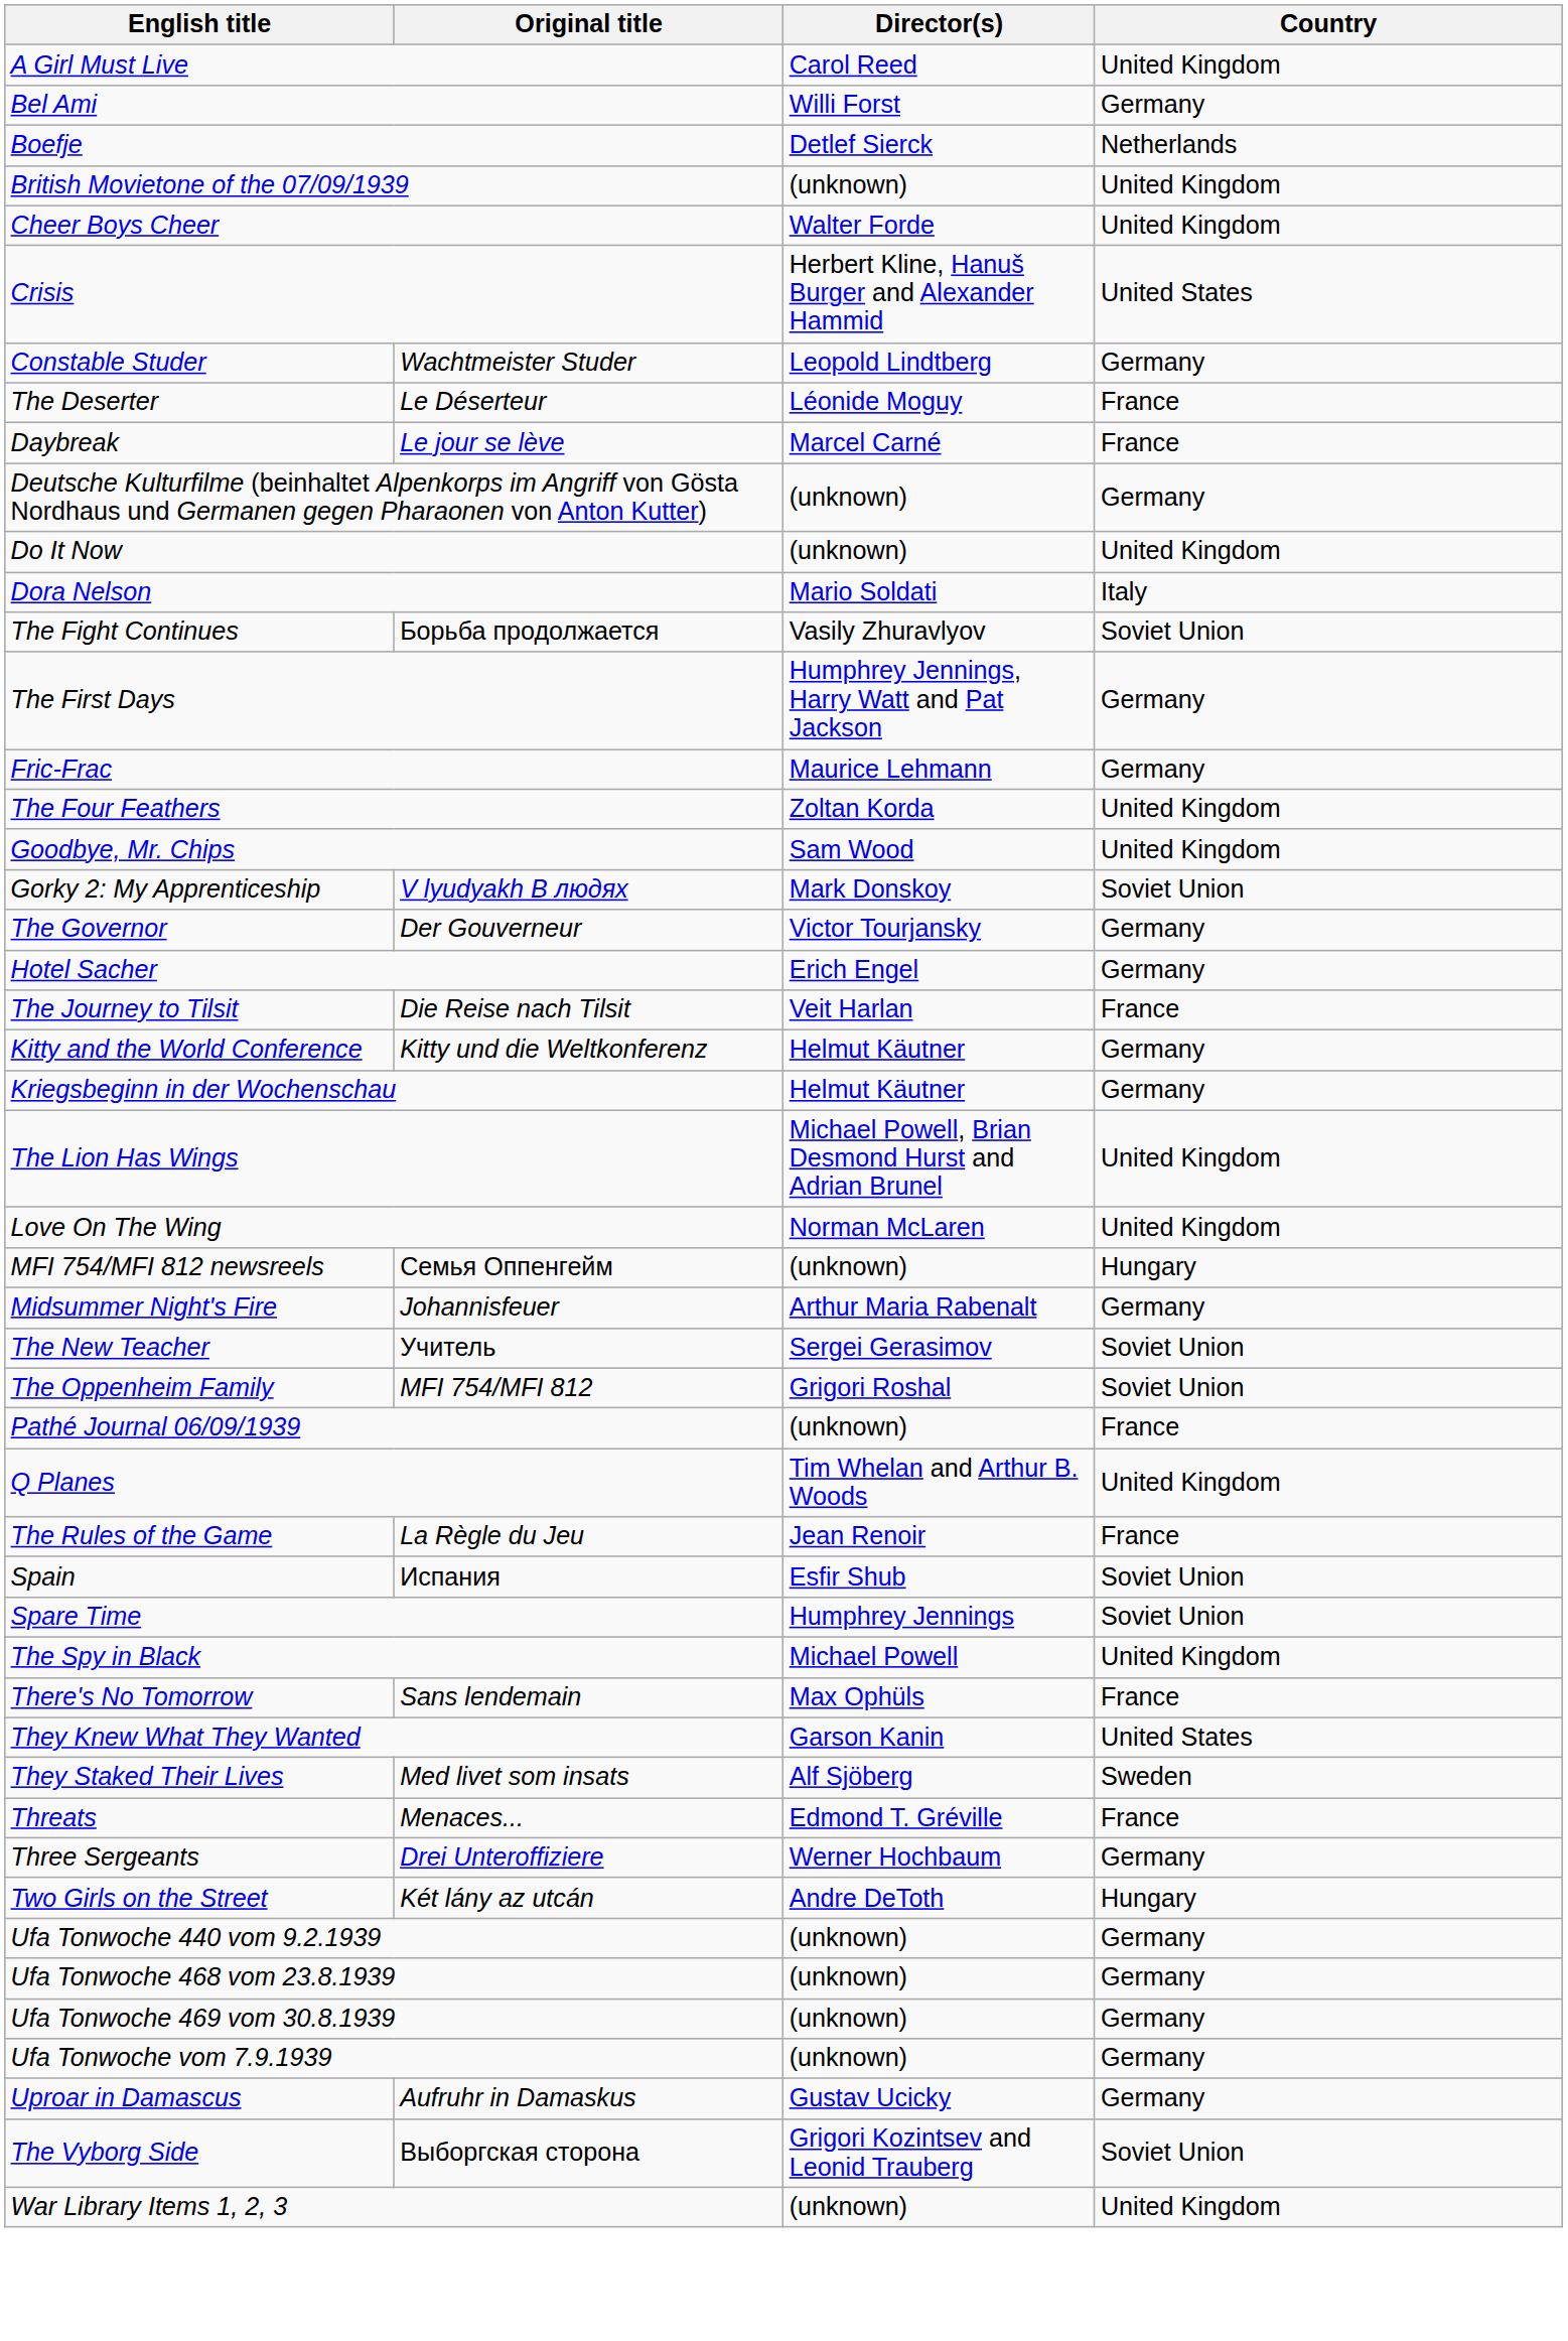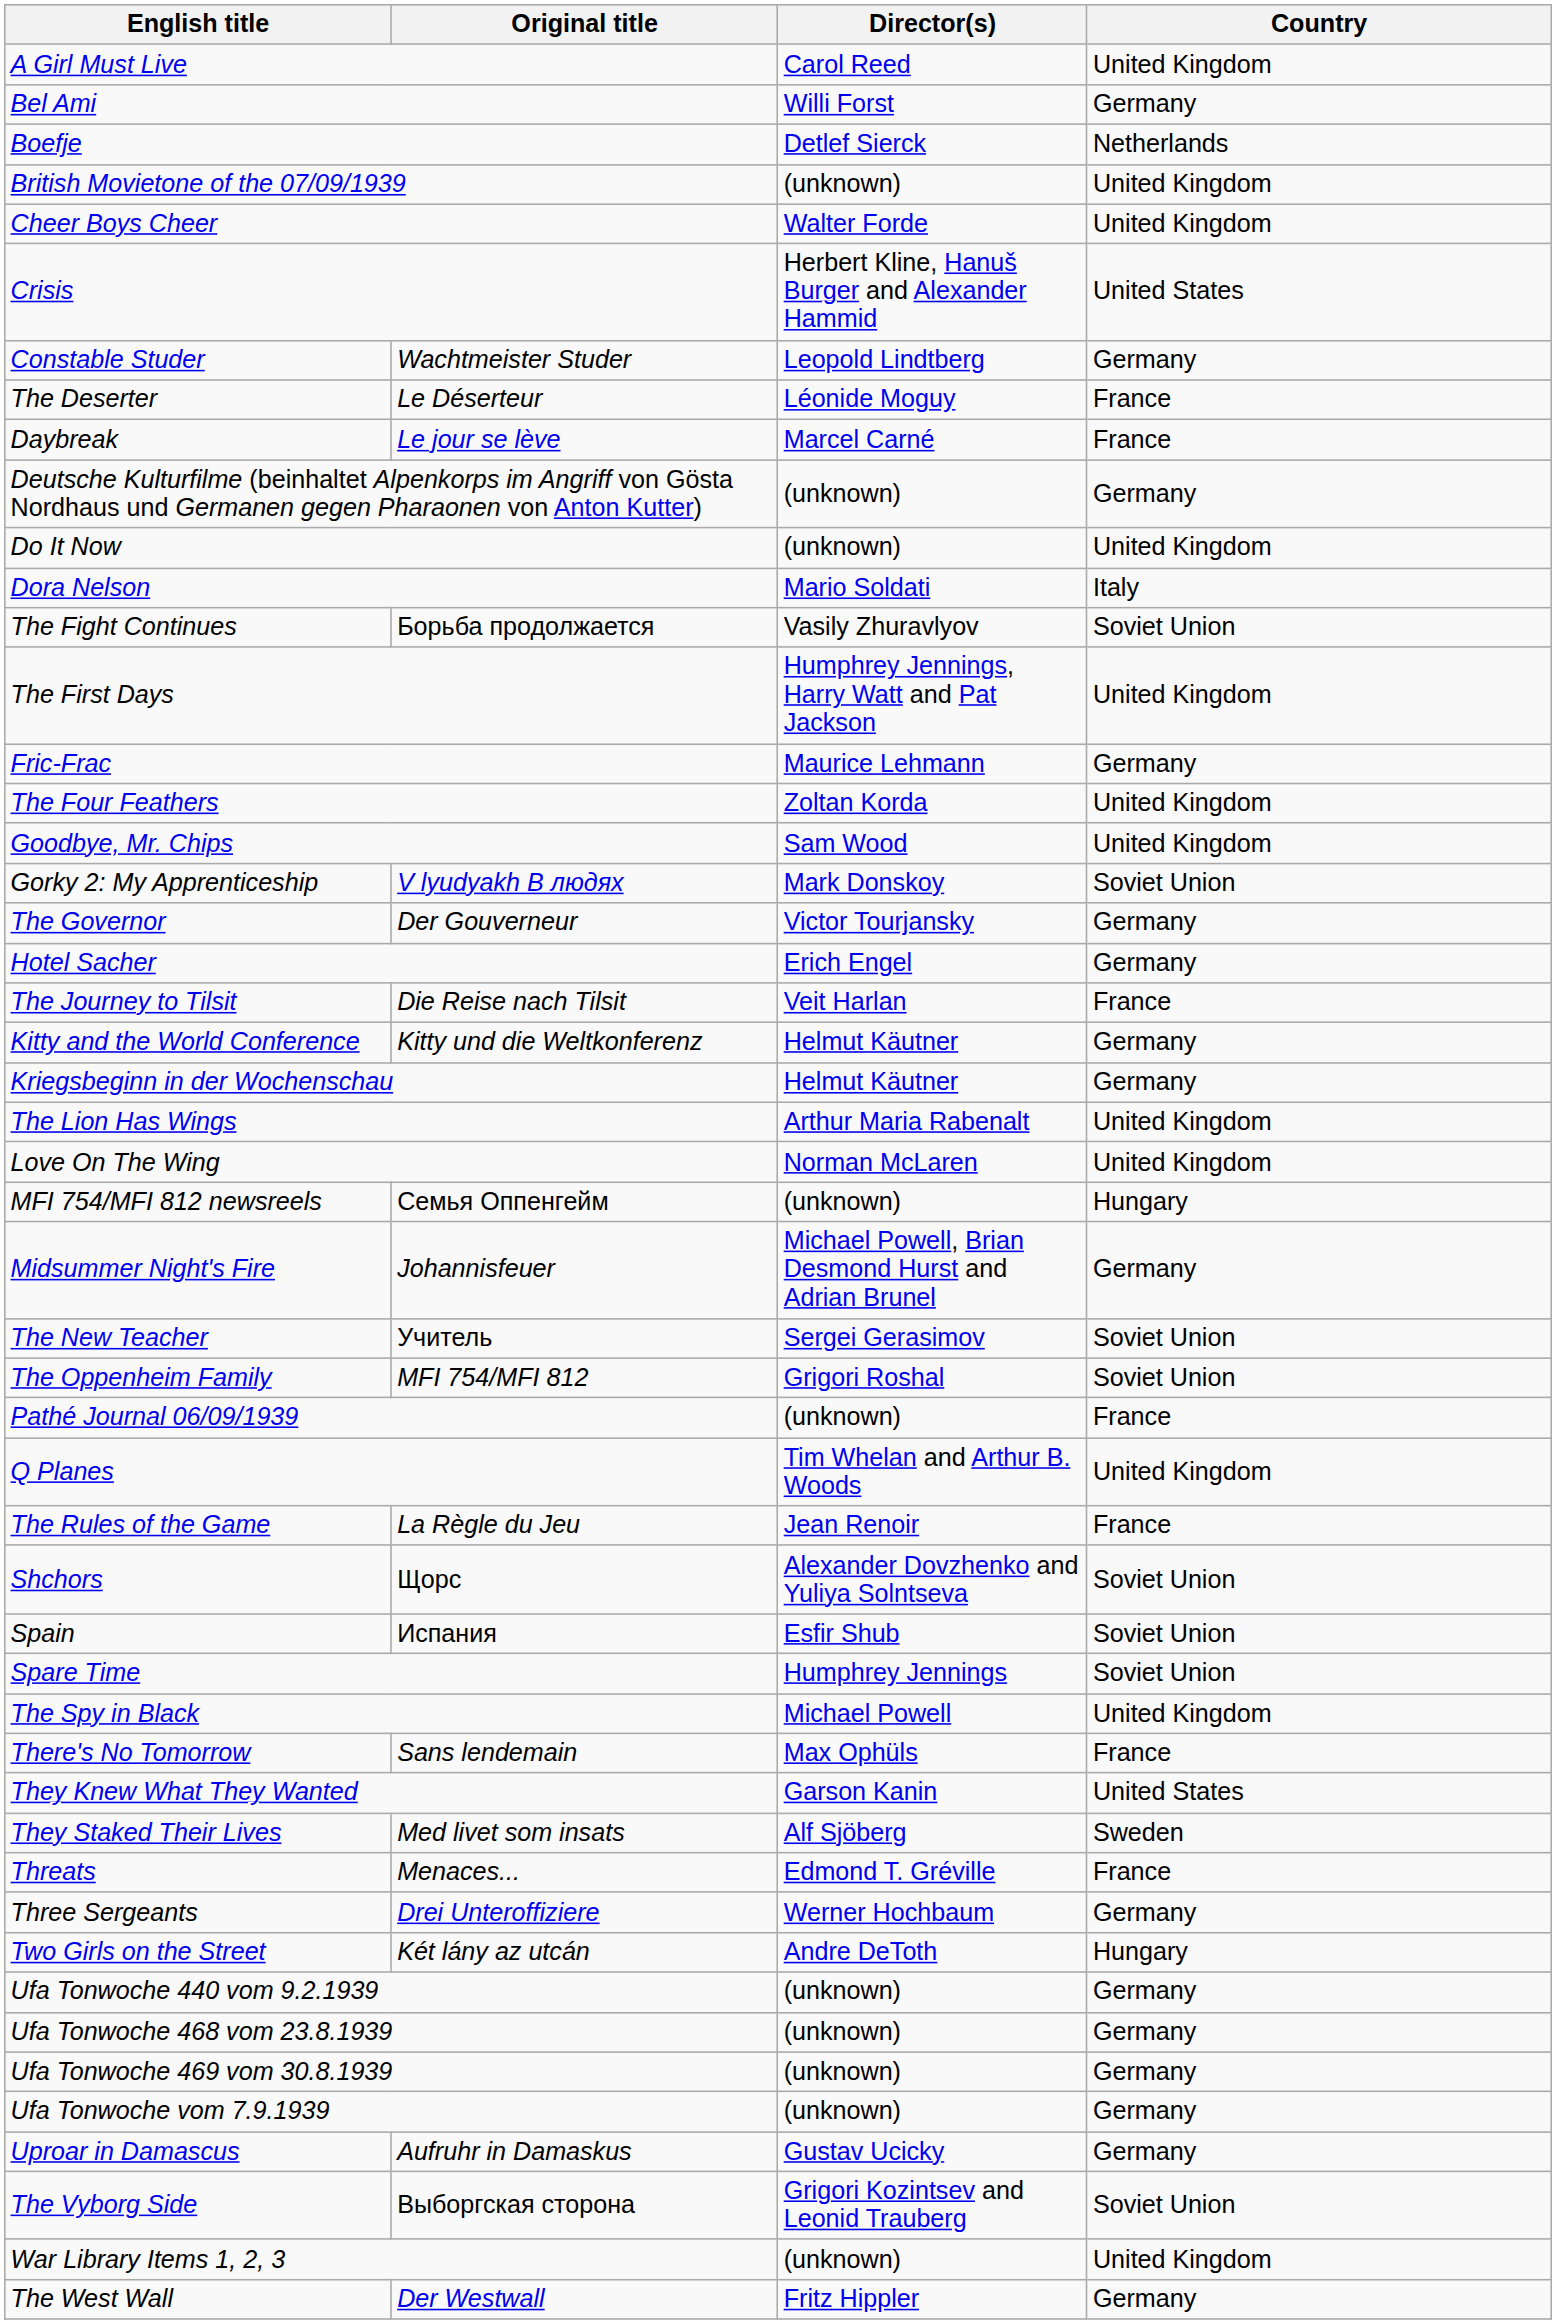 <table class="wikitable" width="78%" cellpadding="5">
 <tr>
 <th width="25%">English title</th>
 <th width="25%">Original title</th>
 <th width="20%">Director(s)</th>
 <th width="30%">Country</th>
 </tr>
 <tr>
 <td colspan="2"><em><a href='#'>A Girl Must Live</a></em></td>
 <td><a href='#'>Carol Reed</a></td>
 <td>United Kingdom</td>
 </tr>
 <tr>
 <td colspan="2"><em><a href='#'>Bel Ami</a></em></td>
 <td><a href='#'>Willi Forst</a></td>
 <td>Germany</td>
 </tr>
 <tr>
 <td colspan="2"><em><a href='#'>Boefje</a></em></td>
 <td><a href='#'>Detlef Sierck</a></td>
 <td>Netherlands</td>
 </tr>
 <tr>
 <td colspan="2"><em><a href='#'>British Movietone of the 07/09/1939</a></em></td>
 <td>(unknown)</td>
 <td>United Kingdom</td>
 </tr>
 <tr>
 <td colspan="2"><em><a href='#'>Cheer Boys Cheer</a></em></td>
 <td><a href='#'>Walter Forde</a></td>
 <td>United Kingdom</td>
 </tr>
 <tr>
 <td colspan="2"><em><a href='#'>Crisis</a></em></td>
 <td>Herbert Kline, <a href='#'>Hanuš Burger</a> and <a href='#'>Alexander Hammid</a></td>
 <td>United States</td>
 </tr>
 <tr>
 <td><em><a href='#'>Constable Studer</a></em></td>
 <td><em>Wachtmeister Studer</em></td>
 <td><a href='#'>Leopold Lindtberg</a></td>
 <td>Germany</td>
 </tr>
 <tr>
 <td><em>The Deserter</em></td>
 <td><em>Le Déserteur</em></td>
 <td><a href='#'>Léonide Moguy</a></td>
 <td>France</td>
 </tr>
 <tr>
 <td><em>Daybreak</em></td>
 <td><em><a href='#'>Le jour se lève</a></em></td>
 <td><a href='#'>Marcel Carné</a></td>
 <td>France</td>
 </tr>
 <tr>
 <td colspan="2"><em>Deutsche Kulturfilme</em> (beinhaltet <em>Alpenkorps im Angriff</em> von Gösta Nordhaus und <em>Germanen gegen Pharaonen</em> von <a href='#'>Anton Kutter</a>)</td>
 <td>(unknown)</td>
 <td>Germany</td>
 </tr>
 <tr>
 <td colspan="2"><em>Do It Now</em></td>
 <td>(unknown)</td>
 <td>United Kingdom</td>
 </tr>
 <tr>
 <td colspan="2"><em><a href='#'>Dora Nelson</a></em></td>
 <td><a href='#'>Mario Soldati</a></td>
 <td>Italy</td>
 </tr>
 <tr>
 <td><em>The Fight Continues</em></td>
 <td>Борьба продолжается</td>
 <td>Vasily Zhuravlyov</td>
 <td>Soviet Union</td>
 </tr>
 <tr>
 <td colspan="2"><em>The First Days</em></td>
 <td><a href='#'>Humphrey Jennings</a>, <a href='#'>Harry Watt</a> and <a href='#'>Pat Jackson</a></td>
-<td>Germany</td>
+<td>United Kingdom</td>
 </tr>
 <tr>
 <td colspan="2"><em><a href='#'>Fric-Frac</a></em></td>
 <td><a href='#'>Maurice Lehmann</a></td>
 <td>Germany</td>
 </tr>
 <tr>
 <td colspan="2"><em><a href='#'>The Four Feathers</a></em></td>
 <td><a href='#'>Zoltan Korda</a></td>
 <td>United Kingdom</td>
 </tr>
 <tr>
 <td colspan="2"><em><a href='#'>Goodbye, Mr. Chips</a></em></td>
 <td><a href='#'>Sam Wood</a></td>
 <td>United Kingdom</td>
 </tr>
 <tr>
 <td><em>Gorky 2: My Apprenticeship</em></td>
 <td><em><a href='#'>V lyudyakh В людях</a></em></td>
 <td><a href='#'>Mark Donskoy</a></td>
 <td>Soviet Union</td>
 </tr>
 <tr>
 <td><em><a href='#'>The Governor</a></em></td>
 <td><em>Der Gouverneur</em></td>
 <td><a href='#'>Victor Tourjansky</a></td>
 <td>Germany</td>
 </tr>
 <tr>
 <td colspan="2"><em><a href='#'>Hotel Sacher</a></em></td>
 <td><a href='#'>Erich Engel</a></td>
 <td>Germany</td>
 </tr>
 <tr>
 <td><em><a href='#'>The Journey to Tilsit</a></em></td>
 <td><em>Die Reise nach Tilsit</em></td>
 <td><a href='#'>Veit Harlan</a></td>
 <td>France</td>
 </tr>
 <tr>
 <td><em><a href='#'>Kitty and the World Conference</a></em></td>
 <td><em>Kitty und die Weltkonferenz</em></td>
 <td><a href='#'>Helmut Käutner</a></td>
 <td>Germany</td>
 </tr>
 <tr>
 <td colspan="2"><em><a href='#'>Kriegsbeginn in der Wochenschau</a></em></td>
 <td><a href='#'>Helmut Käutner</a></td>
 <td>Germany</td>
 </tr>
 <tr>
 <td colspan="2"><em><a href='#'>The Lion Has Wings</a></em></td>
-<td><a href='#'>Michael Powell</a>, <a href='#'>Brian Desmond Hurst</a> and <a href='#'>Adrian Brunel</a></td>
+<td><a href='#'>Arthur Maria Rabenalt</a></td>
 <td>United Kingdom</td>
 </tr>
 <tr>
 <td colspan="2"><em>Love On The Wing</em></td>
 <td><a href='#'>Norman McLaren</a></td>
 <td>United Kingdom</td>
 </tr>
 <tr>
 <td><em>MFI 754/MFI 812 newsreels</em></td>
 <td>Семья Оппенгейм</td>
 <td>(unknown)</td>
 <td>Hungary</td>
 </tr>
 <tr>
 <td><em><a href='#'>Midsummer Night's Fire</a></em></td>
 <td><em>Johannisfeuer</em></td>
-<td><a href='#'>Arthur Maria Rabenalt</a></td>
+<td><a href='#'>Michael Powell</a>, <a href='#'>Brian Desmond Hurst</a> and <a href='#'>Adrian Brunel</a></td>
 <td>Germany</td>
 </tr>
 <tr>
 <td><em><a href='#'>The New Teacher</a></em></td>
 <td>Учитель</td>
 <td><a href='#'>Sergei Gerasimov</a></td>
 <td>Soviet Union</td>
 </tr>
 <tr>
 <td><em><a href='#'>The Oppenheim Family</a></em></td>
 <td><em>MFI 754/MFI 812</em></td>
 <td><a href='#'>Grigori Roshal</a></td>
 <td>Soviet Union</td>
 </tr>
 <tr>
 <td colspan="2"><em><a href='#'>Pathé Journal 06/09/1939</a></em></td>
 <td>(unknown)</td>
 <td>France</td>
 </tr>
 <tr>
 <td colspan="2"><em><a href='#'>Q Planes</a></em></td>
 <td><a href='#'>Tim Whelan</a> and <a href='#'>Arthur B. Woods</a></td>
 <td>United Kingdom</td>
 </tr>
 <tr>
 <td><em><a href='#'>The Rules of the Game</a></em></td>
 <td><em>La Règle du Jeu</em></td>
 <td><a href='#'>Jean Renoir</a></td>
 <td>France</td>
+</tr>
+<tr>
+<td><em><a href='#'>Shchors</a></em></td>
+<td>Щорс</td>
+<td><a href='#'>Alexander Dovzhenko</a> and <a href='#'>Yuliya Solntseva</a></td>
+<td>Soviet Union</td>
 </tr>
 <tr>
 <td><em>Spain</em></td>
 <td>Испания</td>
 <td><a href='#'>Esfir Shub</a></td>
 <td>Soviet Union</td>
 </tr>
 <tr>
 <td colspan="2"><em><a href='#'>Spare Time</a></em></td>
 <td><a href='#'>Humphrey Jennings</a></td>
 <td>Soviet Union</td>
 </tr>
 <tr>
 <td colspan="2"><em><a href='#'>The Spy in Black</a></em></td>
 <td><a href='#'>Michael Powell</a></td>
 <td>United Kingdom</td>
 </tr>
 <tr>
 <td><em><a href='#'>There's No Tomorrow</a></em></td>
 <td><em>Sans lendemain</em></td>
 <td><a href='#'>Max Ophüls</a></td>
 <td>France</td>
 </tr>
 <tr>
 <td colspan="2"><em><a href='#'>They Knew What They Wanted</a></em></td>
 <td><a href='#'>Garson Kanin</a></td>
 <td>United States</td>
 </tr>
 <tr>
 <td><em><a href='#'>They Staked Their Lives</a></em></td>
 <td><em>Med livet som insats</em></td>
 <td><a href='#'>Alf Sjöberg</a></td>
 <td>Sweden</td>
 </tr>
 <tr>
 <td><em><a href='#'>Threats</a></em></td>
 <td><em>Menaces...</em></td>
 <td><a href='#'>Edmond T. Gréville</a></td>
 <td>France</td>
 </tr>
 <tr>
 <td><em>Three Sergeants</em></td>
 <td><em><a href='#'>Drei Unteroffiziere</a></em></td>
 <td><a href='#'>Werner Hochbaum</a></td>
 <td>Germany</td>
 </tr>
 <tr>
 <td><em><a href='#'>Two Girls on the Street</a></em></td>
 <td><em>Két lány az utcán</em></td>
 <td><a href='#'>Andre DeToth</a></td>
 <td>Hungary</td>
 </tr>
 <tr>
 <td colspan="2"><em>Ufa Tonwoche 440 vom 9.2.1939</em></td>
 <td>(unknown)</td>
 <td>Germany</td>
 </tr>
 <tr>
 <td colspan="2"><em>Ufa Tonwoche 468 vom 23.8.1939</em></td>
 <td>(unknown)</td>
 <td>Germany</td>
 </tr>
 <tr>
 <td colspan="2"><em>Ufa Tonwoche 469 vom 30.8.1939</em></td>
 <td>(unknown)</td>
 <td>Germany</td>
 </tr>
 <tr>
 <td colspan="2"><em>Ufa Tonwoche vom 7.9.1939</em></td>
 <td>(unknown)</td>
 <td>Germany</td>
 </tr>
 <tr>
 <td><em><a href='#'>Uproar in Damascus</a></em></td>
 <td><em>Aufruhr in Damaskus</em></td>
 <td><a href='#'>Gustav Ucicky</a></td>
 <td>Germany</td>
 </tr>
 <tr>
 <td><em><a href='#'>The Vyborg Side</a></em></td>
 <td>Выборгская сторона</td>
 <td><a href='#'>Grigori Kozintsev</a> and <a href='#'>Leonid Trauberg</a></td>
 <td>Soviet Union</td>
 </tr>
 <tr>
 <td colspan="2"><em>War Library Items 1, 2, 3</em></td>
 <td>(unknown)</td>
 <td>United Kingdom</td>
 </tr>
+<tr>
+<td><em>The West Wall</em></td>
+<td><em><a href='#'>Der Westwall</a></em></td>
+<td><a href='#'>Fritz Hippler</a></td>
+<td>Germany</td>
+</tr>
 </table>
